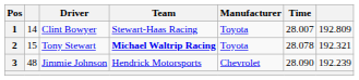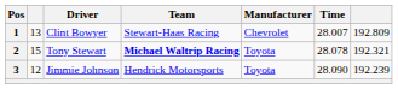 <table class="wikitable" style="font-size:95%">
 <tr>
 <th>Pos</th>
 <th></th>
 <th>Driver</th>
 <th>Team</th>
 <th>Manufacturer</th>
 <th>Time</th>
 <th></th>
 </tr>
 <tr>
 <th>1</th>
-<td>14</td>
+<td>13</td>
 <td><a href='#'>Clint Bowyer</a></td>
 <td><a href='#'>Stewart-Haas Racing</a></td>
-<td><a href='#'>Toyota</a></td>
+<td><a href='#'>Chevrolet</a></td>
 <td>28.007</td>
 <td>192.809</td>
 </tr>
 <tr>
 <th>2</th>
 <td>15</td>
 <td><a href='#'>Tony Stewart</a></td>
 <td><strong><a href='#'>Michael Waltrip Racing</a></strong></td>
 <td><a href='#'>Toyota</a></td>
 <td>28.078</td>
 <td>192.321</td>
 </tr>
 <tr>
 <th>3</th>
-<td>48</td>
+<td>12</td>
 <td><a href='#'>Jimmie Johnson</a></td>
 <td><a href='#'>Hendrick Motorsports</a></td>
-<td><a href='#'>Chevrolet</a></td>
+<td><a href='#'>Toyota</a></td>
 <td>28.090</td>
 <td>192.239</td>
 </tr>
 <tr>
 <th colspan="7"></th>
 </tr>
 </table>
